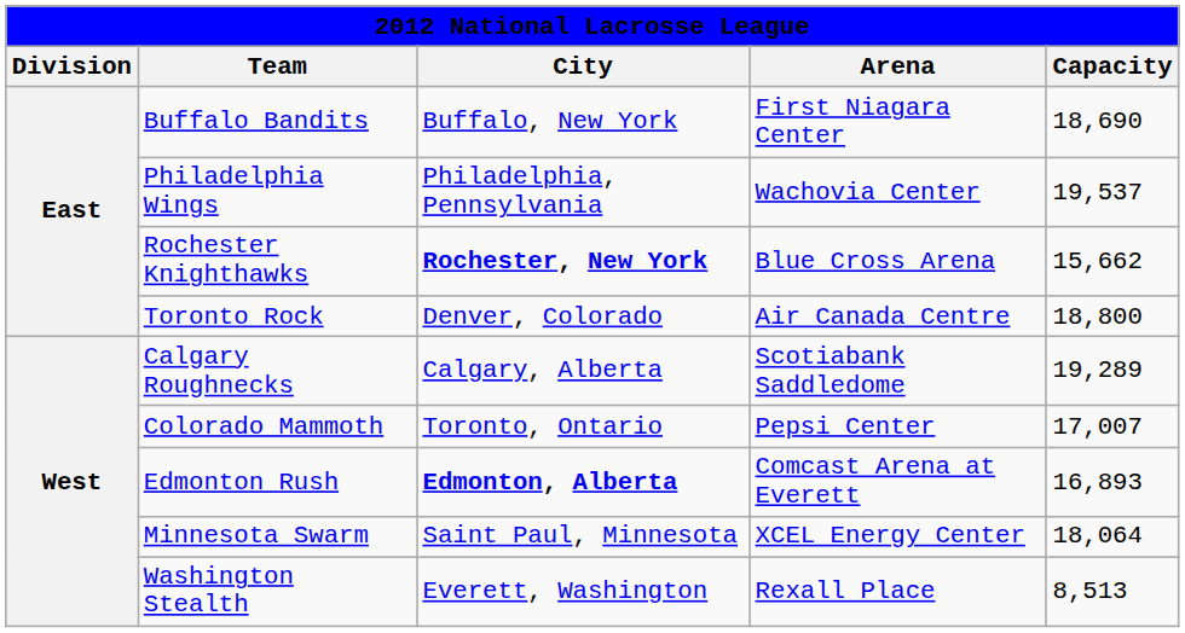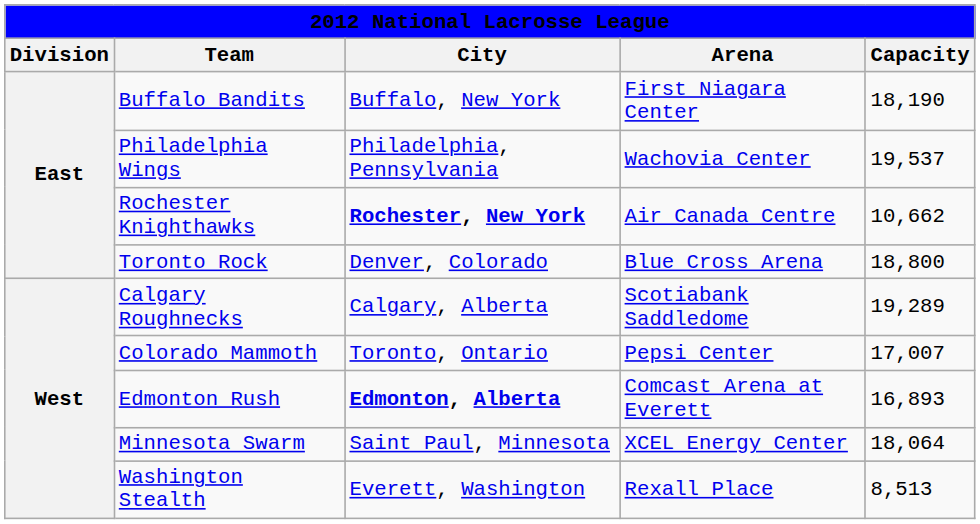 <table class="wikitable" style="width:auto">
 <tr>
 <td bgcolor="#0000FF" align="center" colspan="6"><strong><span>2012 National Lacrosse League</span></strong></td>
 </tr>
 <tr>
 <th>Division</th>
 <th>Team</th>
 <th>City</th>
 <th>Arena</th>
 <th>Capacity</th>
 </tr>
 <tr>
 <th rowspan="4">East</th>
 <td><a href='#'>Buffalo Bandits</a></td>
 <td><a href='#'>Buffalo</a>, <a href='#'>New York</a></td>
 <td><a href='#'>First Niagara Center</a></td>
-<td>18,690</td>
+<td>18,190</td>
 </tr>
 <tr>
 <td><a href='#'>Philadelphia Wings</a></td>
 <td><a href='#'>Philadelphia</a>, <a href='#'>Pennsylvania</a></td>
 <td><a href='#'>Wachovia Center</a></td>
 <td>19,537</td>
 </tr>
 <tr>
 <td><a href='#'>Rochester Knighthawks</a></td>
 <td><strong><a href='#'>Rochester</a>, <a href='#'>New York</a></strong></td>
-<td><a href='#'>Blue Cross Arena</a></td>
-<td>15,662</td>
+<td><a href='#'>Air Canada Centre</a></td>
+<td>10,662</td>
 </tr>
 <tr>
 <td><a href='#'>Toronto Rock</a></td>
 <td><a href='#'>Denver</a>, <a href='#'>Colorado</a></td>
-<td><a href='#'>Air Canada Centre</a></td>
+<td><a href='#'>Blue Cross Arena</a></td>
 <td>18,800</td>
 </tr>
 <tr>
 <th rowspan="5">West</th>
 <td><a href='#'>Calgary Roughnecks</a></td>
 <td><a href='#'>Calgary</a>, <a href='#'>Alberta</a></td>
 <td><a href='#'>Scotiabank Saddledome</a></td>
 <td>19,289</td>
 </tr>
 <tr>
 <td><a href='#'>Colorado Mammoth</a></td>
 <td><a href='#'>Toronto</a>, <a href='#'>Ontario</a></td>
 <td><a href='#'>Pepsi Center</a></td>
 <td>17,007</td>
 </tr>
 <tr>
 <td><a href='#'>Edmonton Rush</a></td>
 <td><strong><a href='#'>Edmonton</a>, <a href='#'>Alberta</a></strong></td>
 <td><a href='#'>Comcast Arena at Everett</a></td>
 <td>16,893</td>
 </tr>
 <tr>
 <td><a href='#'>Minnesota Swarm</a></td>
 <td><a href='#'>Saint Paul</a>, <a href='#'>Minnesota</a></td>
 <td><a href='#'>XCEL Energy Center</a></td>
 <td>18,064</td>
 </tr>
 <tr>
 <td><a href='#'>Washington Stealth</a></td>
 <td><a href='#'>Everett</a>, <a href='#'>Washington</a></td>
 <td><a href='#'>Rexall Place</a></td>
 <td>8,513</td>
 </tr>
 </table>
